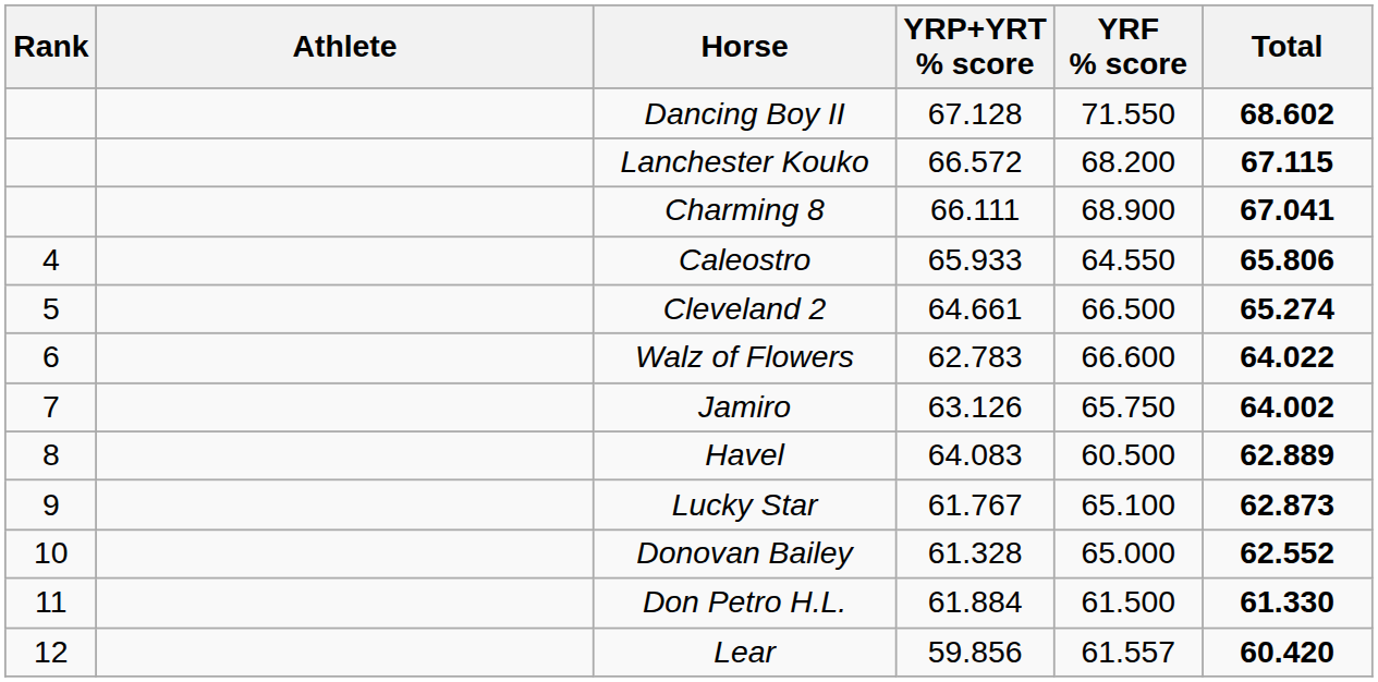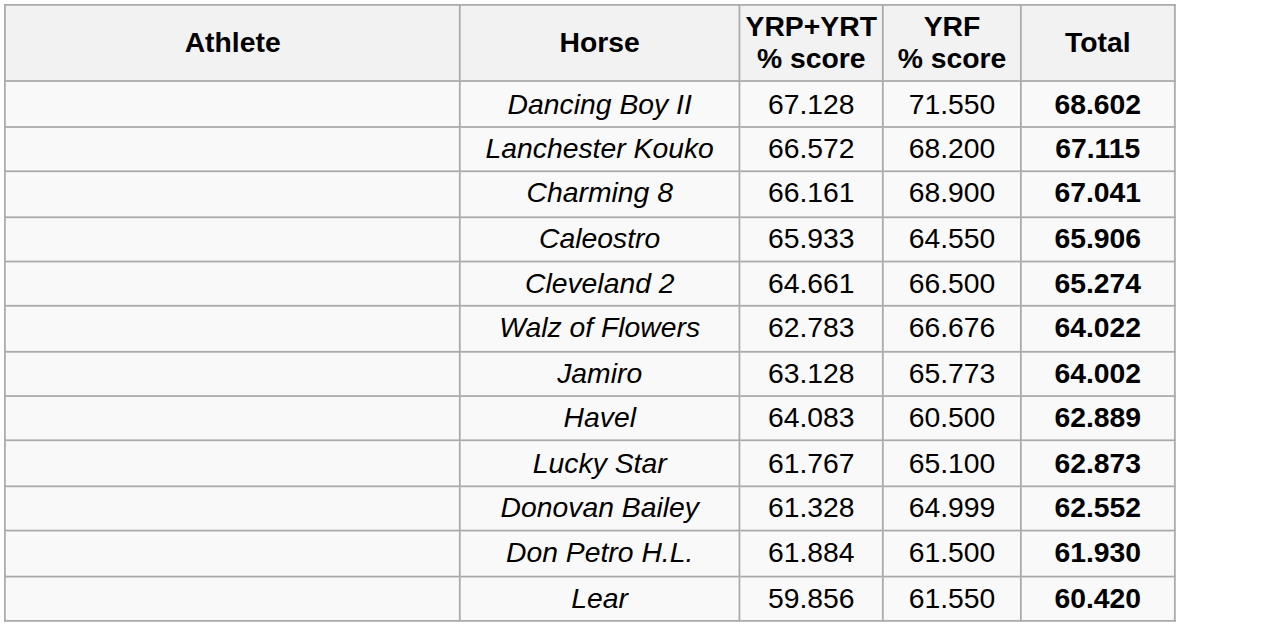 <table class="wikitable" style="text-align:center">
 <tr>
-<th width=40>Rank</th>
 <th width=250>Athlete</th>
 <th width=150>Horse</th>
 <th width=70>YRP+YRT<br>% score</th>
 <th width=70>YRF<br>% score</th>
 <th width=80>Total</th>
 </tr>
 <tr>
-<td></td>
 <td align=left></td>
 <td><em>Dancing Boy II </em></td>
 <td>67.128</td>
 <td>71.550</td>
 <td><strong>68.602</strong></td>
 </tr>
 <tr>
-<td></td>
 <td align=left></td>
 <td><em>Lanchester Kouko</em></td>
 <td>66.572</td>
 <td>68.200</td>
 <td><strong>67.115</strong></td>
 </tr>
 <tr>
-<td></td>
 <td align=left></td>
 <td><em>Charming 8</em></td>
-<td>66.111</td>
+<td>66.161</td>
 <td>68.900</td>
 <td><strong>67.041</strong></td>
 </tr>
 <tr>
-<td>4</td>
 <td align=left></td>
 <td><em>Caleostro</em></td>
 <td>65.933</td>
 <td>64.550</td>
-<td><strong>65.806</strong></td>
+<td><strong>65.906</strong></td>
 </tr>
 <tr>
-<td>5</td>
 <td align=left></td>
 <td><em>Cleveland 2 </em></td>
 <td>64.661</td>
 <td>66.500</td>
 <td><strong>65.274</strong></td>
 </tr>
 <tr>
-<td>6</td>
 <td align=left></td>
 <td><em>Walz of Flowers </em></td>
 <td>62.783</td>
-<td>66.600</td>
+<td>66.676</td>
 <td><strong>64.022</strong></td>
 </tr>
 <tr>
-<td>7</td>
 <td align=left></td>
 <td><em>Jamiro</em></td>
-<td>63.126</td>
-<td>65.750</td>
+<td>63.128</td>
+<td>65.773</td>
 <td><strong>64.002</strong></td>
 </tr>
 <tr>
-<td>8</td>
 <td align=left></td>
 <td><em>Havel</em></td>
 <td>64.083</td>
 <td>60.500</td>
 <td><strong>62.889</strong></td>
 </tr>
 <tr>
-<td>9</td>
 <td align=left></td>
 <td><em>Lucky Star </em></td>
 <td>61.767</td>
 <td>65.100</td>
 <td><strong>62.873</strong></td>
 </tr>
 <tr>
-<td>10</td>
 <td align=left></td>
 <td><em>Donovan Bailey </em></td>
 <td>61.328</td>
-<td>65.000</td>
+<td>64.999</td>
 <td><strong>62.552</strong></td>
 </tr>
 <tr>
-<td>11</td>
 <td align=left></td>
 <td><em>Don Petro H.L. </em></td>
 <td>61.884</td>
 <td>61.500</td>
-<td><strong>61.330</strong></td>
+<td><strong>61.930</strong></td>
 </tr>
 <tr>
-<td>12</td>
 <td align=left></td>
 <td><em>Lear</em></td>
 <td>59.856</td>
-<td>61.557</td>
+<td>61.550</td>
 <td><strong>60.420</strong></td>
 </tr>
 </table>
